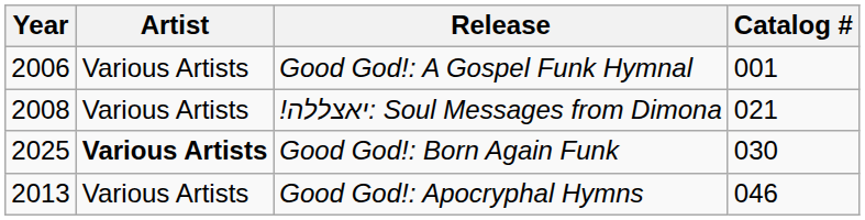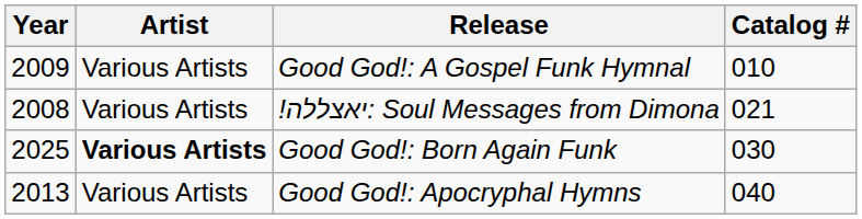 <table class="wikitable sortable">
 <tr>
 <th>Year</th>
 <th>Artist</th>
 <th>Release</th>
 <th>Catalog #</th>
 </tr>
 <tr>
-<td>2006</td>
+<td>2009</td>
 <td>Various Artists</td>
 <td><em>Good God!: A Gospel Funk Hymnal</em></td>
-<td>001</td>
+<td>010</td>
 </tr>
 <tr>
 <td>2008</td>
 <td>Various Artists</td>
 <td><em>!יאצללה: Soul Messages from Dimona</em></td>
 <td>021</td>
 </tr>
 <tr>
 <td>2025</td>
 <td><strong>Various Artists</strong></td>
 <td><em>Good God!: Born Again Funk</em></td>
 <td>030</td>
 </tr>
 <tr>
 <td>2013</td>
 <td>Various Artists</td>
 <td><em>Good God!: Apocryphal Hymns</em></td>
-<td>046</td>
+<td>040</td>
 </tr>
 </table>
